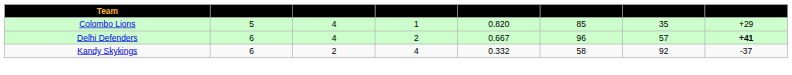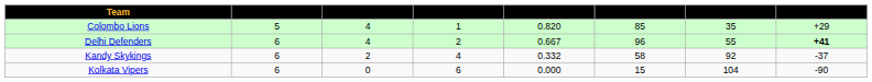 <table class="wikitable" style="width:100%; font-size:85%; text-align:center">
 <tr>
 <th style="background:black; width:25%;color:#FABB30;">Team</th>
 <th style="background:black; width:10%;color:#FABB30;"></th>
 <th style="background:black; width:10%;color:#FABB30;"></th>
 <th style="background:black; width:10%;color:#FABB30;"></th>
 <th style="background:black; width:10%;color:#FABB30;"></th>
 <th style="background:black; width:10%;color:#FABB30;"></th>
 <th style="background:black; width:10%;color:#FABB30;"></th>
 <th style="background:black; width:10%;color:#FABB30;"></th>
 </tr>
 <tr style="background-color:#ccffcc">
 <td><a href='#'>Colombo Lions</a></td>
 <td>5</td>
 <td>4</td>
 <td>1</td>
 <td>0.820</td>
 <td>85</td>
 <td>35</td>
 <td>+29</td>
 </tr>
 <tr style="background-color:#ccffcc">
 <td><a href='#'>Delhi Defenders</a></td>
 <td>6</td>
 <td>4</td>
 <td>2</td>
 <td>0.667</td>
 <td>96</td>
-<td>57</td>
+<td>55</td>
 <td><strong>+41</strong></td>
 </tr>
 <tr>
 <td><a href='#'>Kandy Skykings</a></td>
 <td>6</td>
 <td>2</td>
 <td>4</td>
 <td>0.332</td>
 <td>58</td>
 <td>92</td>
 <td>-37</td>
 </tr>
+<tr>
+<td><a href='#'>Kolkata Vipers</a></td>
+<td>6</td>
+<td>0</td>
+<td>6</td>
+<td>0.000</td>
+<td>15</td>
+<td>104</td>
+<td>-90</td>
+</tr>
 </table>
